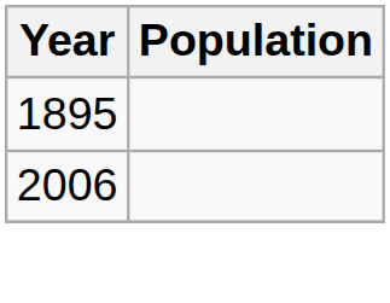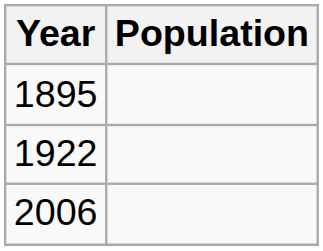 <table class="wikitable">
 <tr>
 <th scope=col>Year</th>
 <th scope=col>Population</th>
 </tr>
 <tr>
 <td>1895</td>
 <td align="right"></td>
 </tr>
 <tr>
+<td>1922</td>
+<td align="right"></td>
+</tr>
+<tr>
 <td>2006</td>
 <td align="right"></td>
 </tr>
 <tr>
 </tr>
 </table>
